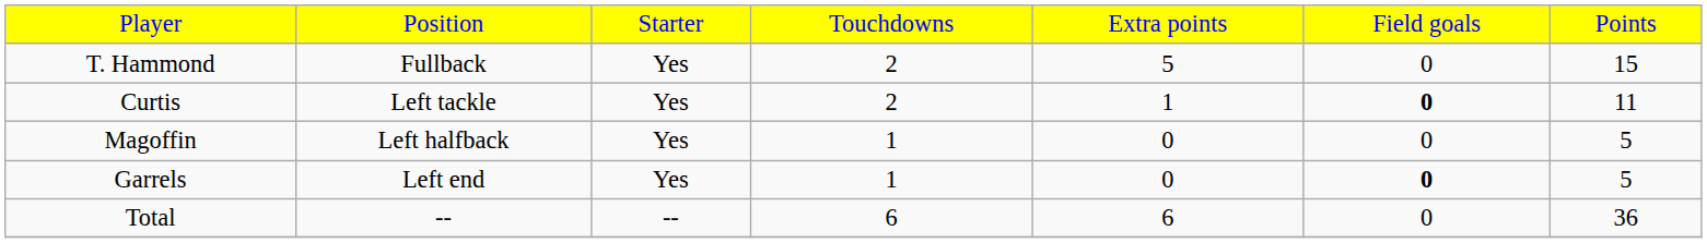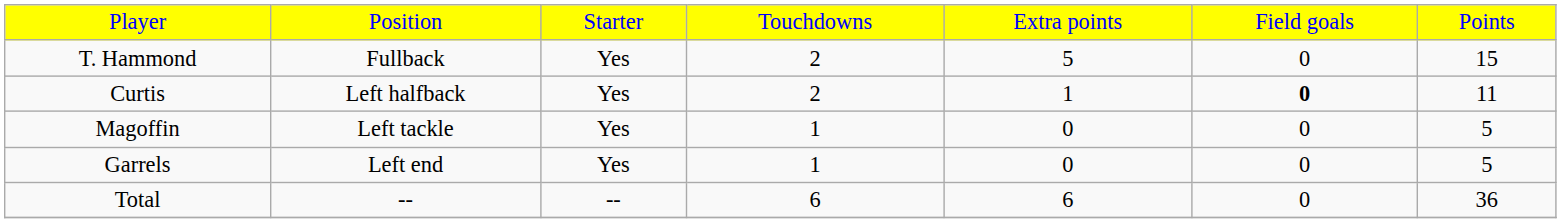 <table class="wikitable" width="70%">
 <tr align="center"  style="background:yellow;color:blue;">
 <td>Player</td>
 <td>Position</td>
 <td>Starter</td>
 <td>Touchdowns</td>
 <td>Extra points</td>
 <td>Field goals</td>
 <td>Points</td>
 </tr>
 <tr align="center" bgcolor="">
 <td>T. Hammond</td>
 <td>Fullback</td>
 <td>Yes</td>
 <td>2</td>
 <td>5</td>
 <td>0</td>
 <td>15</td>
 </tr>
 <tr align="center" bgcolor="">
 <td>Curtis</td>
-<td>Left tackle</td>
+<td>Left halfback</td>
 <td>Yes</td>
 <td>2</td>
 <td>1</td>
 <td><strong>0</strong></td>
 <td>11</td>
 </tr>
 <tr align="center" bgcolor="">
 <td>Magoffin</td>
-<td>Left halfback</td>
+<td>Left tackle</td>
 <td>Yes</td>
 <td>1</td>
 <td>0</td>
 <td>0</td>
 <td>5</td>
 </tr>
 <tr align="center" bgcolor="">
 <td>Garrels</td>
 <td>Left end</td>
 <td>Yes</td>
 <td>1</td>
 <td>0</td>
-<td><strong>0</strong></td>
+<td>0</td>
 <td>5</td>
 </tr>
 <tr align="center" bgcolor="">
 <td>Total</td>
 <td>--</td>
 <td>--</td>
 <td>6</td>
 <td>6</td>
 <td>0</td>
 <td>36</td>
 </tr>
 <tr align="center" bgcolor="">
 </tr>
 </table>
